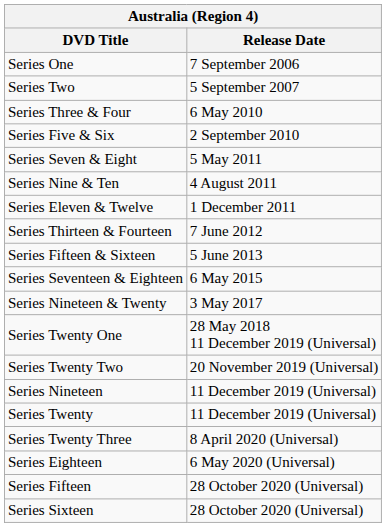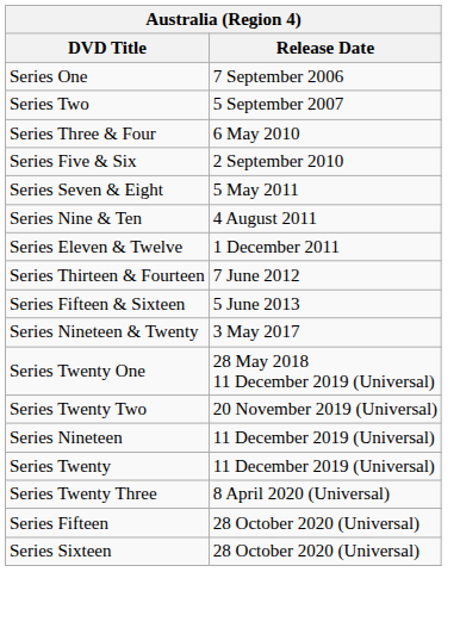 <table class="wikitable">
 <tr>
 <th colspan="2">Australia (Region 4)</th>
 </tr>
 <tr>
 <th>DVD Title</th>
 <th>Release Date</th>
 </tr>
 <tr>
 <td>Series One</td>
 <td>7 September 2006</td>
 </tr>
 <tr>
 <td>Series Two</td>
 <td>5 September 2007</td>
 </tr>
 <tr>
 <td>Series Three & Four</td>
 <td>6 May 2010</td>
 </tr>
 <tr>
 <td>Series Five & Six</td>
 <td>2 September 2010</td>
 </tr>
 <tr>
 <td>Series Seven & Eight</td>
 <td>5 May 2011</td>
 </tr>
 <tr>
 <td>Series Nine & Ten</td>
 <td>4 August 2011</td>
 </tr>
 <tr>
 <td>Series Eleven & Twelve</td>
 <td>1 December 2011</td>
 </tr>
 <tr>
 <td>Series Thirteen & Fourteen</td>
 <td>7 June 2012</td>
 </tr>
 <tr>
 <td>Series Fifteen & Sixteen</td>
 <td>5 June 2013</td>
 </tr>
 <tr>
-<td>Series Seventeen & Eighteen</td>
-<td>6 May 2015</td>
-</tr>
-<tr>
 <td>Series Nineteen & Twenty</td>
 <td>3 May 2017</td>
 </tr>
 <tr>
 <td>Series Twenty One</td>
 <td>28 May 2018<br>11 December 2019 (Universal)</td>
 </tr>
 <tr>
 <td>Series Twenty Two</td>
 <td>20 November 2019 (Universal)</td>
 </tr>
 <tr>
 <td>Series Nineteen</td>
 <td>11 December 2019 (Universal)</td>
 </tr>
 <tr>
 <td>Series Twenty</td>
 <td>11 December 2019 (Universal)</td>
 </tr>
 <tr>
 <td>Series Twenty Three</td>
 <td>8 April 2020 (Universal)</td>
 </tr>
 <tr>
-<td>Series Eighteen</td>
-<td>6 May 2020 (Universal)</td>
-</tr>
-<tr>
 <td>Series Fifteen</td>
 <td>28 October 2020 (Universal)</td>
 </tr>
 <tr>
 <td>Series Sixteen</td>
 <td>28 October 2020 (Universal)</td>
 </tr>
 </table>
